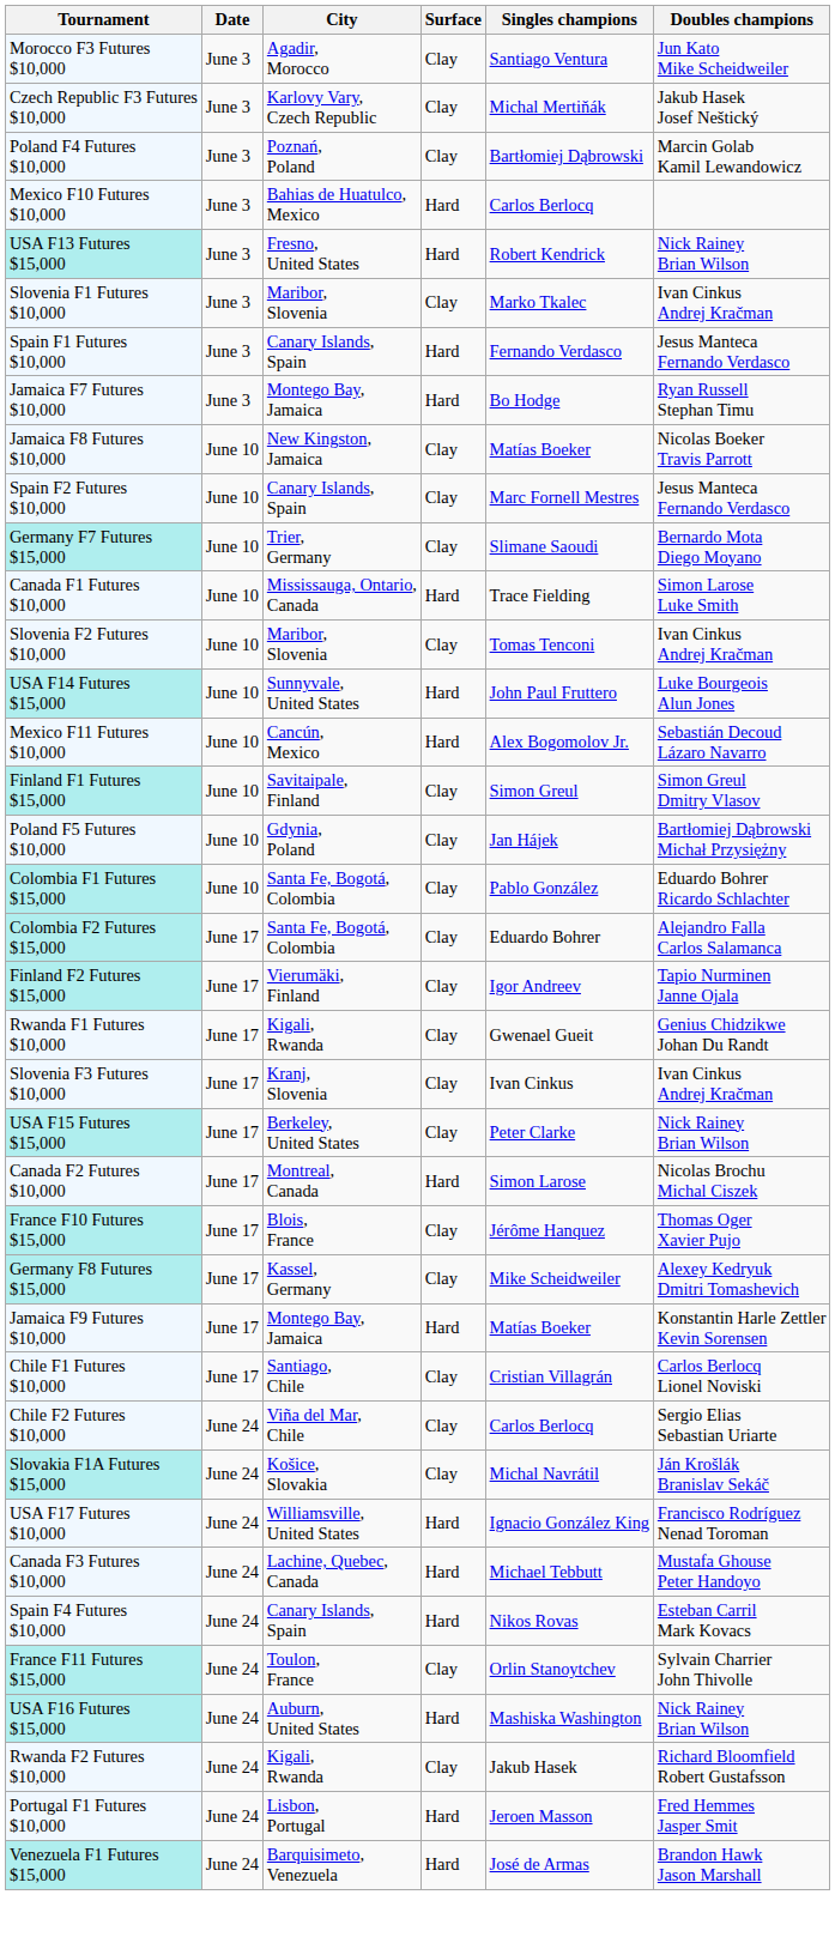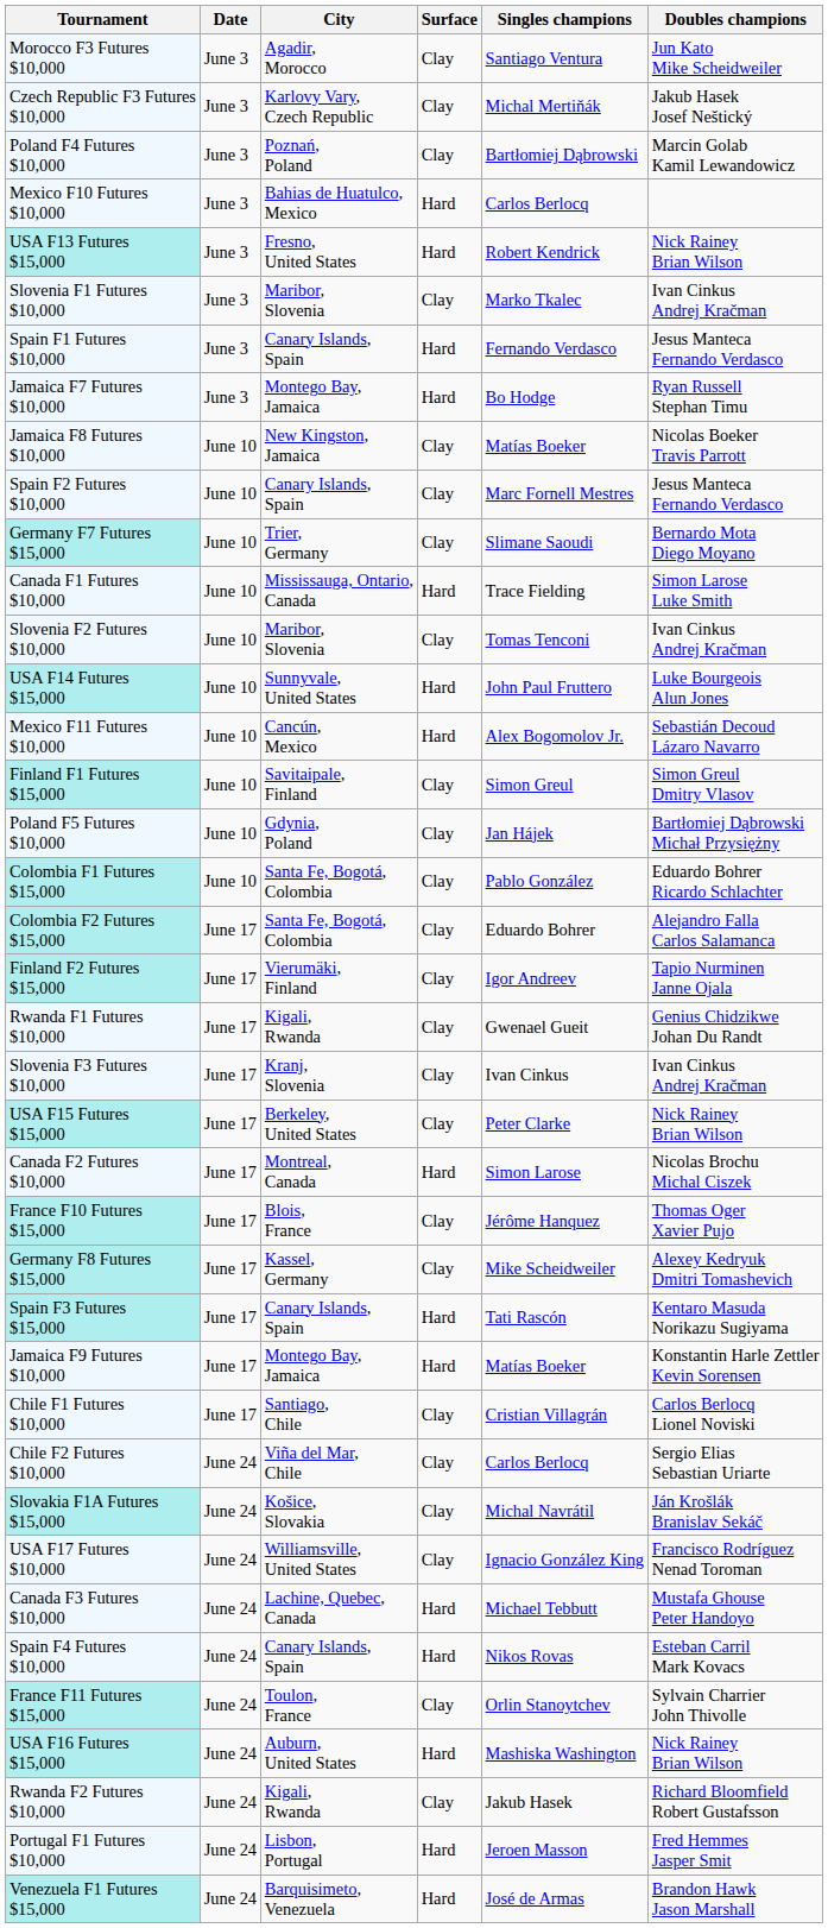 <table class="sortable wikitable" style="font-size:90%">
 <tr>
 <th>Tournament</th>
 <th>Date</th>
 <th>City</th>
 <th>Surface</th>
 <th>Singles champions</th>
 <th>Doubles champions</th>
 </tr>
 <tr>
 <td style="background:#f0f8ff;">Morocco F3 Futures<br>$10,000</td>
 <td>June 3</td>
 <td><a href='#'>Agadir</a>,<br>Morocco</td>
 <td>Clay</td>
 <td> <a href='#'>Santiago Ventura</a></td>
 <td> <a href='#'>Jun Kato</a><br> <a href='#'>Mike Scheidweiler</a></td>
 </tr>
 <tr>
 <td style="background:#f0f8ff;">Czech Republic F3 Futures<br>$10,000</td>
 <td>June 3</td>
 <td><a href='#'>Karlovy Vary</a>,<br>Czech Republic</td>
 <td>Clay</td>
 <td> <a href='#'>Michal Mertiňák</a></td>
 <td> Jakub Hasek<br> Josef Neštický</td>
 </tr>
 <tr>
 <td style="background:#f0f8ff;">Poland F4 Futures<br>$10,000</td>
 <td>June 3</td>
 <td><a href='#'>Poznań</a>,<br>Poland</td>
 <td>Clay</td>
 <td> <a href='#'>Bartłomiej Dąbrowski</a></td>
 <td> Marcin Golab<br> Kamil Lewandowicz</td>
 </tr>
 <tr>
 <td style="background:#f0f8ff;">Mexico F10 Futures<br>$10,000</td>
 <td>June 3</td>
 <td><a href='#'>Bahias de Huatulco</a>,<br>Mexico</td>
 <td>Hard</td>
 <td> <a href='#'>Carlos Berlocq</a></td>
 <td></td>
 </tr>
 <tr>
 <td style="background:#afeeee;">USA F13 Futures<br>$15,000</td>
 <td>June 3</td>
 <td><a href='#'>Fresno</a>,<br>United States</td>
 <td>Hard</td>
 <td> <a href='#'>Robert Kendrick</a></td>
 <td> <a href='#'>Nick Rainey</a><br> <a href='#'>Brian Wilson</a></td>
 </tr>
 <tr>
 <td style="background:#f0f8ff;">Slovenia F1 Futures<br>$10,000</td>
 <td>June 3</td>
 <td><a href='#'>Maribor</a>,<br>Slovenia</td>
 <td>Clay</td>
 <td> <a href='#'>Marko Tkalec</a></td>
 <td> Ivan Cinkus<br> <a href='#'>Andrej Kračman</a></td>
 </tr>
 <tr>
 <td style="background:#f0f8ff;">Spain F1 Futures<br>$10,000</td>
 <td>June 3</td>
 <td><a href='#'>Canary Islands</a>,<br>Spain</td>
 <td>Hard</td>
 <td> <a href='#'>Fernando Verdasco</a></td>
 <td> Jesus Manteca<br> <a href='#'>Fernando Verdasco</a></td>
 </tr>
 <tr>
 <td style="background:#f0f8ff;">Jamaica F7 Futures<br>$10,000</td>
 <td>June 3</td>
 <td><a href='#'>Montego Bay</a>,<br>Jamaica</td>
 <td>Hard</td>
 <td> <a href='#'>Bo Hodge</a></td>
 <td> <a href='#'>Ryan Russell</a><br> Stephan Timu</td>
 </tr>
 <tr>
 <td style="background:#f0f8ff;">Jamaica F8 Futures<br>$10,000</td>
 <td>June 10</td>
 <td><a href='#'>New Kingston</a>,<br>Jamaica</td>
 <td>Clay</td>
 <td> <a href='#'>Matías Boeker</a></td>
 <td> Nicolas Boeker<br> <a href='#'>Travis Parrott</a></td>
 </tr>
 <tr>
 <td style="background:#f0f8ff;">Spain F2 Futures<br>$10,000</td>
 <td>June 10</td>
 <td><a href='#'>Canary Islands</a>,<br>Spain</td>
 <td>Clay</td>
 <td> <a href='#'>Marc Fornell Mestres</a></td>
 <td> Jesus Manteca<br> <a href='#'>Fernando Verdasco</a></td>
 </tr>
 <tr>
 <td style="background:#afeeee;">Germany F7 Futures<br>$15,000</td>
 <td>June 10</td>
 <td><a href='#'>Trier</a>,<br>Germany</td>
 <td>Clay</td>
 <td> <a href='#'>Slimane Saoudi</a></td>
 <td> <a href='#'>Bernardo Mota</a><br> <a href='#'>Diego Moyano</a></td>
 </tr>
 <tr>
 <td style="background:#f0f8ff;">Canada F1 Futures<br>$10,000</td>
 <td>June 10</td>
 <td><a href='#'>Mississauga, Ontario</a>,<br>Canada</td>
 <td>Hard</td>
 <td> Trace Fielding</td>
 <td> <a href='#'>Simon Larose</a><br> <a href='#'>Luke Smith</a></td>
 </tr>
 <tr>
 <td style="background:#f0f8ff;">Slovenia F2 Futures<br>$10,000</td>
 <td>June 10</td>
 <td><a href='#'>Maribor</a>,<br>Slovenia</td>
 <td>Clay</td>
 <td> <a href='#'>Tomas Tenconi</a></td>
 <td> Ivan Cinkus<br> <a href='#'>Andrej Kračman</a></td>
 </tr>
 <tr>
 <td style="background:#afeeee;">USA F14 Futures<br>$15,000</td>
 <td>June 10</td>
 <td><a href='#'>Sunnyvale</a>,<br>United States</td>
 <td>Hard</td>
 <td> <a href='#'>John Paul Fruttero</a></td>
 <td> <a href='#'>Luke Bourgeois</a><br> <a href='#'>Alun Jones</a></td>
 </tr>
 <tr>
 <td style="background:#f0f8ff;">Mexico F11 Futures<br>$10,000</td>
 <td>June 10</td>
 <td><a href='#'>Cancún</a>,<br>Mexico</td>
 <td>Hard</td>
 <td> <a href='#'>Alex Bogomolov Jr.</a></td>
 <td> <a href='#'>Sebastián Decoud</a><br> <a href='#'>Lázaro Navarro</a></td>
 </tr>
 <tr>
 <td style="background:#afeeee;">Finland F1 Futures<br>$15,000</td>
 <td>June 10</td>
 <td><a href='#'>Savitaipale</a>,<br>Finland</td>
 <td>Clay</td>
 <td> <a href='#'>Simon Greul</a></td>
 <td> <a href='#'>Simon Greul</a><br> <a href='#'>Dmitry Vlasov</a></td>
 </tr>
 <tr>
 <td style="background:#f0f8ff;">Poland F5 Futures<br>$10,000</td>
 <td>June 10</td>
 <td><a href='#'>Gdynia</a>,<br>Poland</td>
 <td>Clay</td>
 <td> <a href='#'>Jan Hájek</a></td>
 <td> <a href='#'>Bartłomiej Dąbrowski</a><br> <a href='#'>Michał Przysiężny</a></td>
 </tr>
 <tr>
 <td style="background:#afeeee;">Colombia F1 Futures<br>$15,000</td>
 <td>June 10</td>
 <td><a href='#'>Santa Fe, Bogotá</a>,<br>Colombia</td>
 <td>Clay</td>
 <td> <a href='#'>Pablo González</a></td>
 <td> Eduardo Bohrer<br> <a href='#'>Ricardo Schlachter</a></td>
 </tr>
 <tr>
 <td style="background:#afeeee;">Colombia F2 Futures<br>$15,000</td>
 <td>June 17</td>
 <td><a href='#'>Santa Fe, Bogotá</a>,<br>Colombia</td>
 <td>Clay</td>
 <td> Eduardo Bohrer</td>
 <td> <a href='#'>Alejandro Falla</a><br> <a href='#'>Carlos Salamanca</a></td>
 </tr>
 <tr>
 <td style="background:#afeeee;">Finland F2 Futures<br>$15,000</td>
 <td>June 17</td>
 <td><a href='#'>Vierumäki</a>,<br>Finland</td>
 <td>Clay</td>
 <td> <a href='#'>Igor Andreev</a></td>
 <td> <a href='#'>Tapio Nurminen</a><br> <a href='#'>Janne Ojala</a></td>
 </tr>
 <tr>
 <td style="background:#f0f8ff;">Rwanda F1 Futures<br>$10,000</td>
 <td>June 17</td>
 <td><a href='#'>Kigali</a>,<br>Rwanda</td>
 <td>Clay</td>
 <td> Gwenael Gueit</td>
 <td> <a href='#'>Genius Chidzikwe</a><br> Johan Du Randt</td>
 </tr>
 <tr>
 <td style="background:#f0f8ff;">Slovenia F3 Futures<br>$10,000</td>
 <td>June 17</td>
 <td><a href='#'>Kranj</a>,<br>Slovenia</td>
 <td>Clay</td>
 <td> Ivan Cinkus</td>
 <td> Ivan Cinkus<br> <a href='#'>Andrej Kračman</a></td>
 </tr>
 <tr>
 <td style="background:#afeeee;">USA F15 Futures<br>$15,000</td>
 <td>June 17</td>
 <td><a href='#'>Berkeley</a>,<br>United States</td>
 <td>Clay</td>
 <td> <a href='#'>Peter Clarke</a></td>
 <td> <a href='#'>Nick Rainey</a><br> <a href='#'>Brian Wilson</a></td>
 </tr>
 <tr>
 <td style="background:#f0f8ff;">Canada F2 Futures<br>$10,000</td>
 <td>June 17</td>
 <td><a href='#'>Montreal</a>,<br>Canada</td>
 <td>Hard</td>
 <td> <a href='#'>Simon Larose</a></td>
 <td> Nicolas Brochu<br> <a href='#'>Michal Ciszek</a></td>
 </tr>
 <tr>
 <td style="background:#afeeee;">France F10 Futures<br>$15,000</td>
 <td>June 17</td>
 <td><a href='#'>Blois</a>,<br>France</td>
 <td>Clay</td>
 <td> <a href='#'>Jérôme Hanquez</a></td>
 <td> <a href='#'>Thomas Oger</a><br> <a href='#'>Xavier Pujo</a></td>
 </tr>
 <tr>
 <td style="background:#afeeee;">Germany F8 Futures<br>$15,000</td>
 <td>June 17</td>
 <td><a href='#'>Kassel</a>,<br>Germany</td>
 <td>Clay</td>
 <td> <a href='#'>Mike Scheidweiler</a></td>
 <td> <a href='#'>Alexey Kedryuk</a><br> <a href='#'>Dmitri Tomashevich</a></td>
 </tr>
 <tr>
+<td style="background:#afeeee;">Spain F3 Futures<br>$15,000</td>
+<td>June 17</td>
+<td><a href='#'>Canary Islands</a>,<br>Spain</td>
+<td>Hard</td>
+<td> <a href='#'>Tati Rascón</a></td>
+<td> <a href='#'>Kentaro Masuda</a><br> Norikazu Sugiyama</td>
+</tr>
+<tr>
 <td style="background:#f0f8ff;">Jamaica F9 Futures<br>$10,000</td>
 <td>June 17</td>
 <td><a href='#'>Montego Bay</a>,<br>Jamaica</td>
 <td>Hard</td>
 <td> <a href='#'>Matías Boeker</a></td>
 <td> Konstantin Harle Zettler<br> <a href='#'>Kevin Sorensen</a></td>
 </tr>
 <tr>
 <td style="background:#f0f8ff;">Chile F1 Futures<br>$10,000</td>
 <td>June 17</td>
 <td><a href='#'>Santiago</a>,<br>Chile</td>
 <td>Clay</td>
 <td> <a href='#'>Cristian Villagrán</a></td>
 <td> <a href='#'>Carlos Berlocq</a><br> Lionel Noviski</td>
 </tr>
 <tr>
 <td style="background:#f0f8ff;">Chile F2 Futures<br>$10,000</td>
 <td>June 24</td>
 <td><a href='#'>Viña del Mar</a>,<br>Chile</td>
 <td>Clay</td>
 <td> <a href='#'>Carlos Berlocq</a></td>
 <td> Sergio Elias<br> Sebastian Uriarte</td>
 </tr>
 <tr>
 <td style="background:#afeeee;">Slovakia F1A Futures<br>$15,000</td>
 <td>June 24</td>
 <td><a href='#'>Košice</a>,<br>Slovakia</td>
 <td>Clay</td>
 <td> <a href='#'>Michal Navrátil</a></td>
 <td> <a href='#'>Ján Krošlák</a><br> <a href='#'>Branislav Sekáč</a></td>
 </tr>
 <tr>
 <td style="background:#f0f8ff;">USA F17 Futures<br>$10,000</td>
 <td>June 24</td>
 <td><a href='#'>Williamsville</a>,<br>United States</td>
-<td>Hard</td>
+<td>Clay</td>
 <td> <a href='#'>Ignacio González King</a></td>
 <td> <a href='#'>Francisco Rodríguez</a><br> Nenad Toroman</td>
 </tr>
 <tr>
 <td style="background:#f0f8ff;">Canada F3 Futures<br>$10,000</td>
 <td>June 24</td>
 <td><a href='#'>Lachine, Quebec</a>,<br>Canada</td>
 <td>Hard</td>
 <td> <a href='#'>Michael Tebbutt</a></td>
 <td> <a href='#'>Mustafa Ghouse</a><br> <a href='#'>Peter Handoyo</a></td>
 </tr>
 <tr>
 <td style="background:#f0f8ff;">Spain F4 Futures<br>$10,000</td>
 <td>June 24</td>
 <td><a href='#'>Canary Islands</a>,<br>Spain</td>
 <td>Hard</td>
 <td> <a href='#'>Nikos Rovas</a></td>
 <td> <a href='#'>Esteban Carril</a><br> Mark Kovacs</td>
 </tr>
 <tr>
 <td style="background:#afeeee;">France F11 Futures<br>$15,000</td>
 <td>June 24</td>
 <td><a href='#'>Toulon</a>,<br>France</td>
 <td>Clay</td>
 <td> <a href='#'>Orlin Stanoytchev</a></td>
 <td> Sylvain Charrier<br> John Thivolle</td>
 </tr>
 <tr>
 <td style="background:#afeeee;">USA F16 Futures<br>$15,000</td>
 <td>June 24</td>
 <td><a href='#'>Auburn</a>,<br>United States</td>
 <td>Hard</td>
 <td> <a href='#'>Mashiska Washington</a></td>
 <td> <a href='#'>Nick Rainey</a><br> <a href='#'>Brian Wilson</a></td>
 </tr>
 <tr>
 <td style="background:#f0f8ff;">Rwanda F2 Futures<br>$10,000</td>
 <td>June 24</td>
 <td><a href='#'>Kigali</a>,<br>Rwanda</td>
 <td>Clay</td>
 <td> Jakub Hasek</td>
 <td> <a href='#'>Richard Bloomfield</a><br> Robert Gustafsson</td>
 </tr>
 <tr>
 <td style="background:#f0f8ff;">Portugal F1 Futures<br>$10,000</td>
 <td>June 24</td>
 <td><a href='#'>Lisbon</a>,<br>Portugal</td>
 <td>Hard</td>
 <td> <a href='#'>Jeroen Masson</a></td>
 <td> <a href='#'>Fred Hemmes</a><br> <a href='#'>Jasper Smit</a></td>
 </tr>
 <tr>
 <td style="background:#afeeee;">Venezuela F1 Futures<br>$15,000</td>
 <td>June 24</td>
 <td><a href='#'>Barquisimeto</a>,<br>Venezuela</td>
 <td>Hard</td>
 <td> <a href='#'>José de Armas</a></td>
 <td> <a href='#'>Brandon Hawk</a><br> <a href='#'>Jason Marshall</a></td>
 </tr>
 </table>
